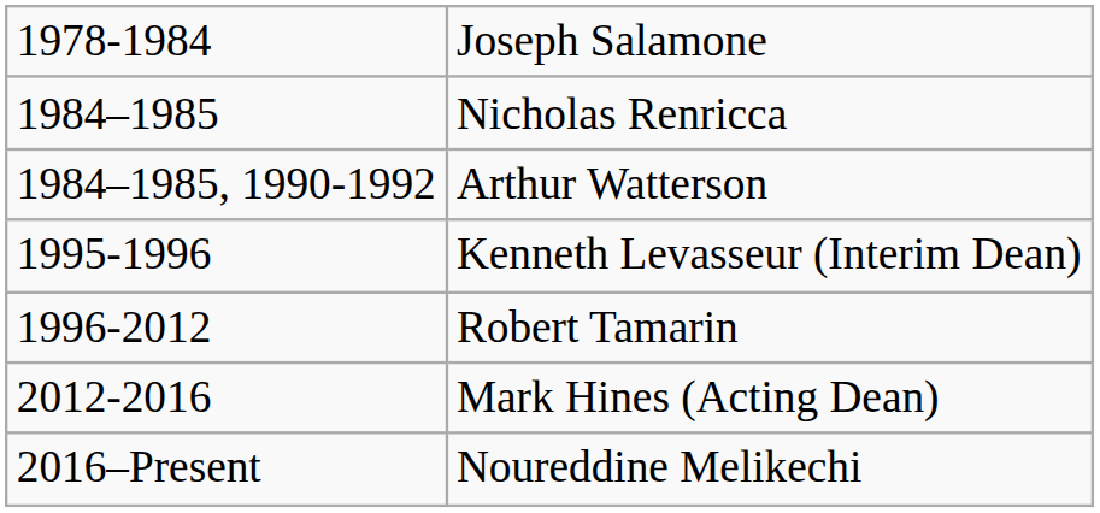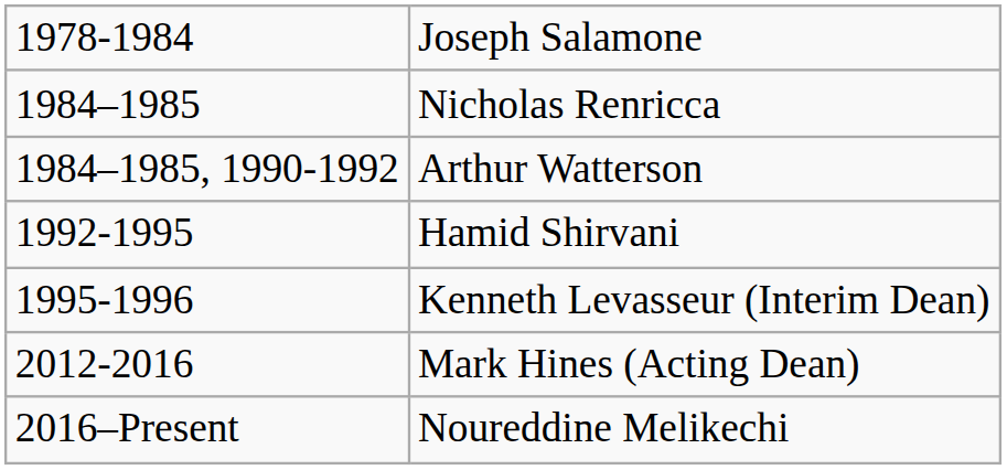 <table class="wikitable">
 <tr>
 <td>1978-1984</td>
 <td>Joseph Salamone</td>
 </tr>
 <tr>
 <td>1984–1985</td>
 <td>Nicholas Renricca</td>
 </tr>
 <tr>
 <td>1984–1985, 1990-1992</td>
 <td>Arthur Watterson</td>
 </tr>
 <tr>
+<td>1992-1995</td>
+<td>Hamid Shirvani</td>
+</tr>
+<tr>
 <td>1995-1996</td>
 <td>Kenneth Levasseur (Interim Dean)</td>
-</tr>
-<tr>
-<td>1996-2012</td>
-<td>Robert Tamarin</td>
 </tr>
 <tr>
 <td>2012-2016</td>
 <td>Mark Hines (Acting Dean)</td>
 </tr>
 <tr>
 <td>2016–Present</td>
 <td>Noureddine Melikechi</td>
 </tr>
 </table>
